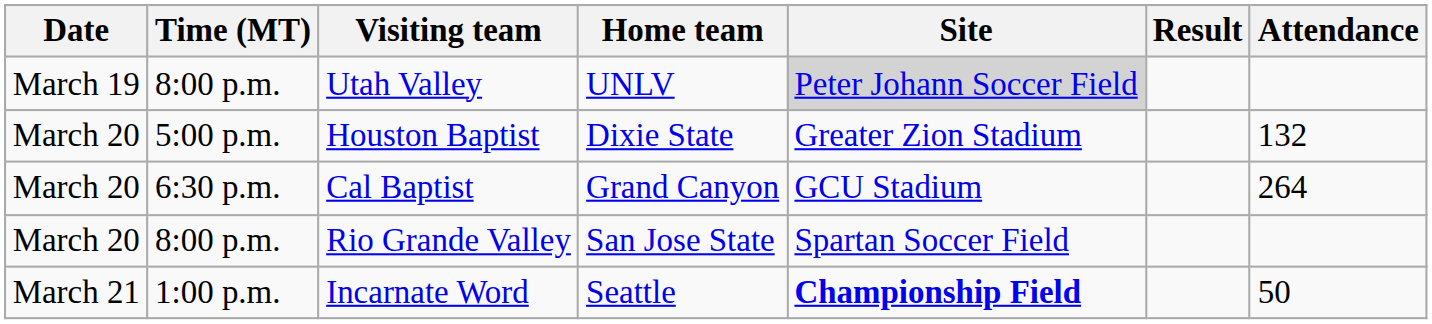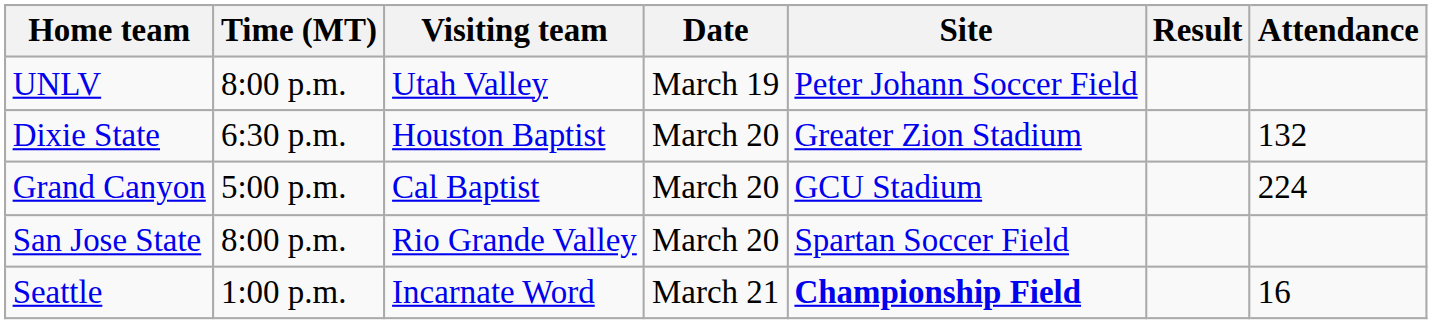 <table class="wikitable">
 <tr>
-<th>Date</th>
+<th>Home team</th>
 <th>Time (MT)</th>
 <th>Visiting team</th>
-<th>Home team</th>
+<th>Date</th>
 <th>Site</th>
 <th>Result</th>
 <th>Attendance</th>
 </tr>
 <tr>
-<td>March 19</td>
+<td><a href='#'>UNLV</a></td>
 <td>8:00 p.m.</td>
 <td><a href='#'>Utah Valley</a></td>
-<td><a href='#'>UNLV</a></td>
-<td style="background: lightgrey;"><a href='#'>Peter Johann Soccer Field</a></td>
+<td>March 19</td>
+<td><a href='#'>Peter Johann Soccer Field</a></td>
 <td></td>
 <td></td>
 </tr>
 <tr>
+<td><a href='#'>Dixie State</a></td>
+<td>6:30 p.m.</td>
+<td><a href='#'>Houston Baptist</a></td>
 <td>March 20</td>
-<td>5:00 p.m.</td>
-<td><a href='#'>Houston Baptist</a></td>
-<td><a href='#'>Dixie State</a></td>
 <td><a href='#'>Greater Zion Stadium</a></td>
 <td></td>
 <td>132</td>
 </tr>
 <tr>
+<td><a href='#'>Grand Canyon</a></td>
+<td>5:00 p.m.</td>
+<td><a href='#'>Cal Baptist</a></td>
 <td>March 20</td>
-<td>6:30 p.m.</td>
-<td><a href='#'>Cal Baptist</a></td>
-<td><a href='#'>Grand Canyon</a></td>
 <td><a href='#'>GCU Stadium</a></td>
 <td></td>
-<td>264</td>
+<td>224</td>
 </tr>
 <tr>
-<td>March 20</td>
+<td><a href='#'>San Jose State</a></td>
 <td>8:00 p.m.</td>
 <td><a href='#'>Rio Grande Valley</a></td>
-<td><a href='#'>San Jose State</a></td>
+<td>March 20</td>
 <td><a href='#'>Spartan Soccer Field</a></td>
 <td></td>
 <td></td>
 </tr>
 <tr>
-<td>March 21</td>
+<td><a href='#'>Seattle</a></td>
 <td>1:00 p.m.</td>
 <td><a href='#'>Incarnate Word</a></td>
-<td><a href='#'>Seattle</a></td>
+<td>March 21</td>
 <td><strong><a href='#'>Championship Field</a></strong></td>
 <td></td>
-<td>50</td>
+<td>16</td>
 </tr>
 </table>
